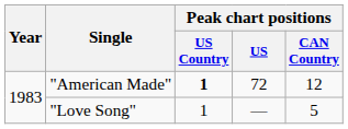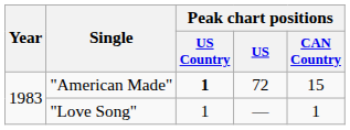 <table class="wikitable" style="text-align:center;">
 <tr>
 <th rowspan="2">Year</th>
 <th rowspan="2">Single</th>
 <th colspan="3">Peak chart positions</th>
 </tr>
 <tr style="font-size:smaller;">
 <th width="45"><a href='#'>US Country</a></th>
 <th width="45"><a href='#'>US</a></th>
 <th width="45"><a href='#'>CAN Country</a></th>
 </tr>
 <tr>
 <td rowspan="2">1983</td>
 <td align="left">"American Made"</td>
 <td><strong>1</strong></td>
 <td>72</td>
-<td>12</td>
+<td>15</td>
 </tr>
 <tr>
 <td align="left">"Love Song"</td>
 <td>1</td>
 <td>—</td>
-<td>5</td>
+<td>1</td>
 </tr>
 </table>
